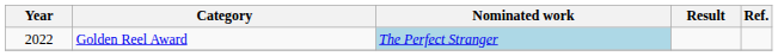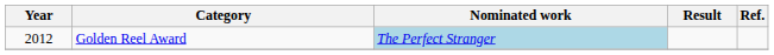 <table class=wikitable>
 <tr>
 <th scope="col" style="width:5em;">Year</th>
 <th scope="col" style="width:26em;">Category</th>
 <th scope="col" style="width:25em;">Nominated work</th>
 <th scope="col" style="width:5em;">Result</th>
 <th>Ref.</th>
 </tr>
 <tr>
-<td style="text-align:center;">2022</td>
+<td style="text-align:center;">2012</td>
 <td><a href='#'>Golden Reel Award</a></td>
 <td style="background: lightblue;"><em><a href='#'>The Perfect Stranger</a></em></td>
 <td></td>
 <td></td>
 </tr>
 <tr>
 </tr>
 </table>
